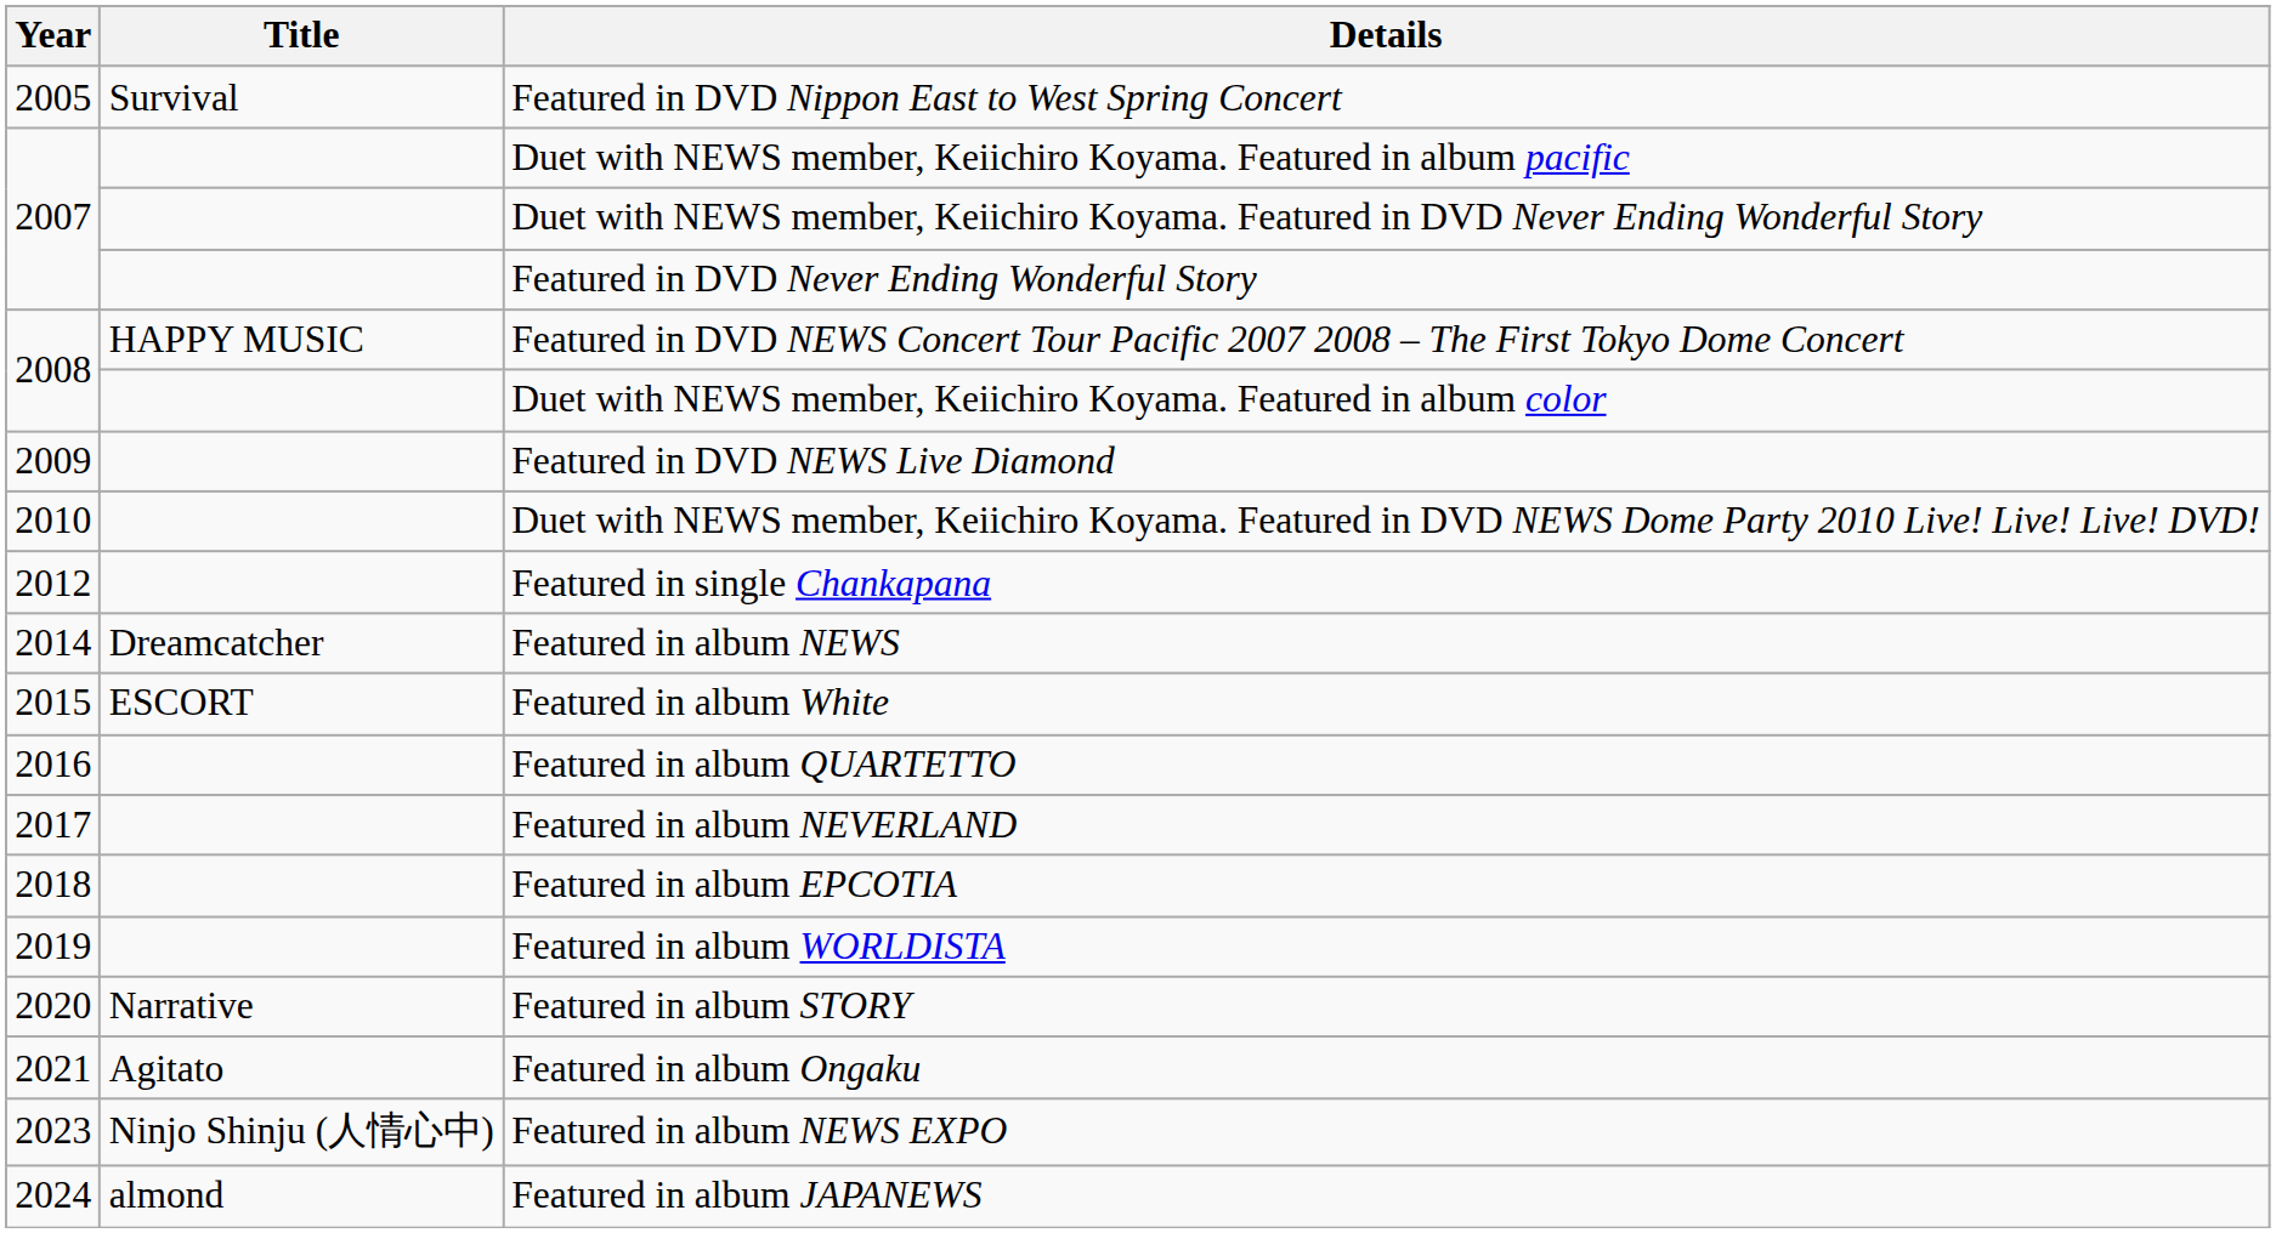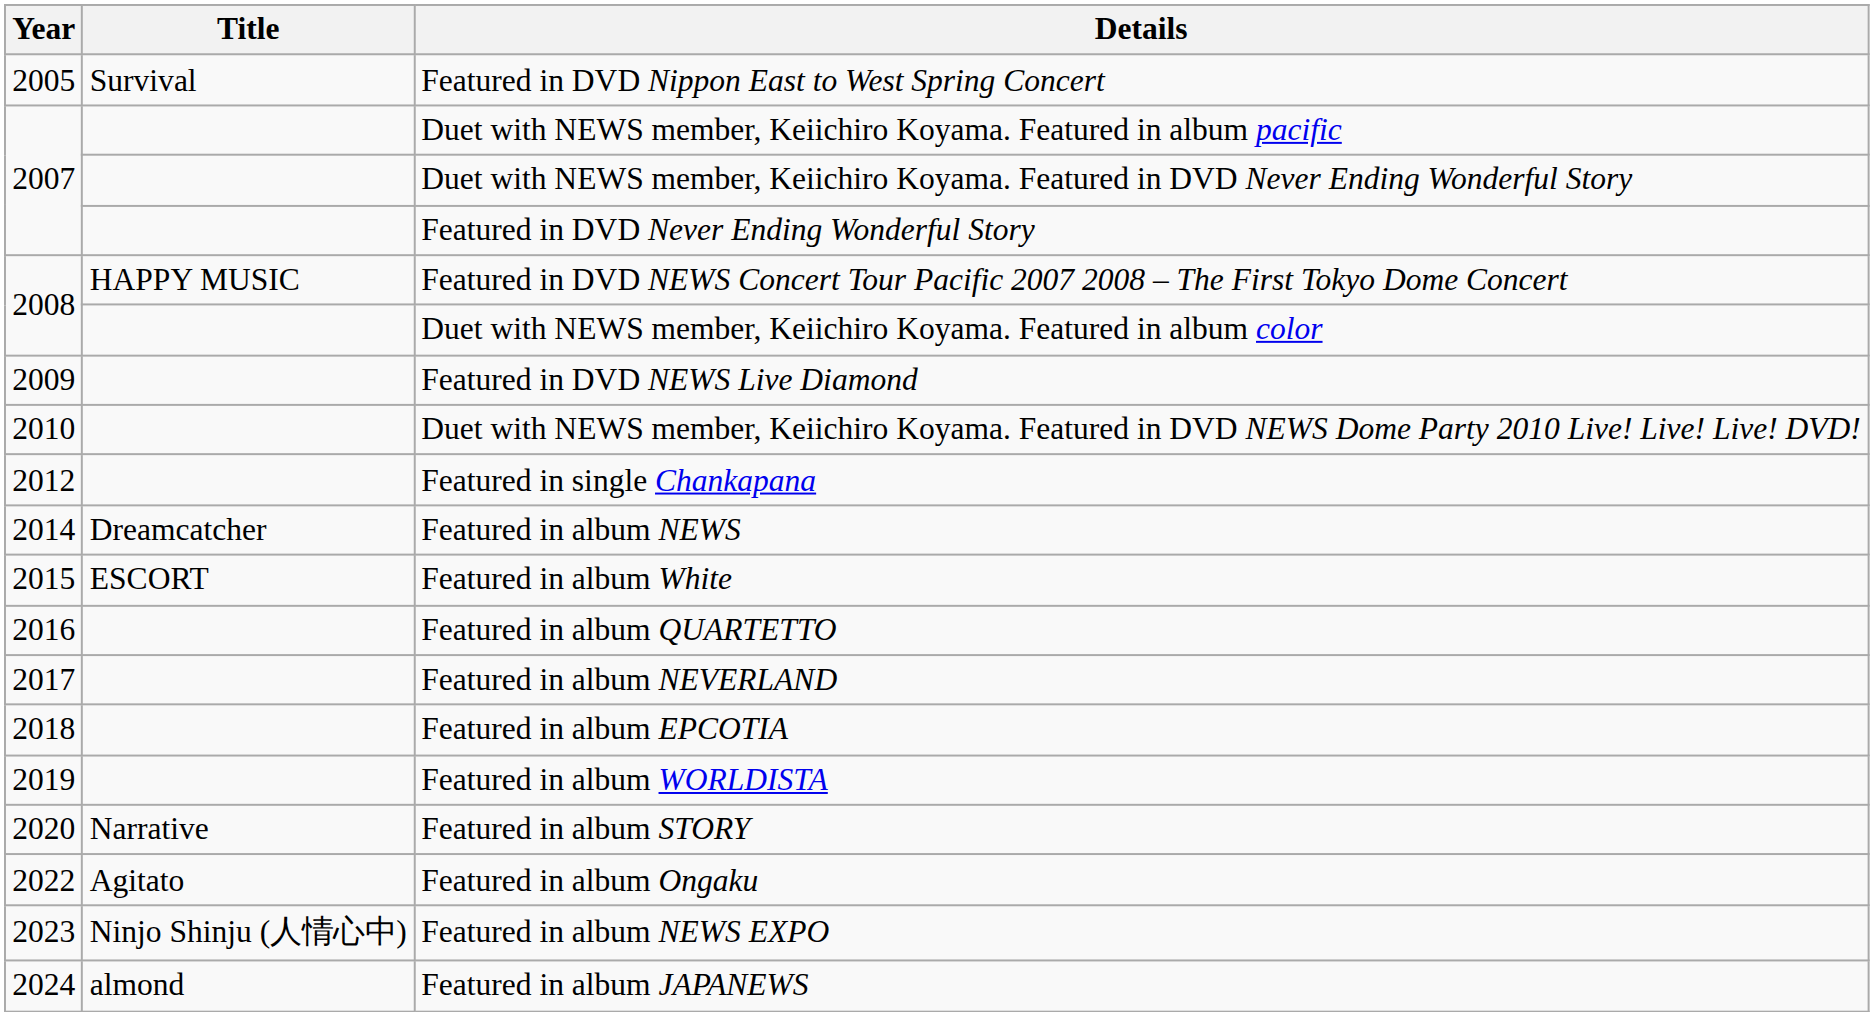 <table class="wikitable">
 <tr>
 <th>Year</th>
 <th>Title</th>
 <th>Details</th>
 </tr>
 <tr>
 <td>2005</td>
 <td>Survival</td>
 <td>Featured in DVD <em>Nippon East to West Spring Concert</em></td>
 </tr>
 <tr>
 <td rowspan="3">2007</td>
 <td></td>
 <td>Duet with NEWS member, Keiichiro Koyama. Featured in album <em><a href='#'>pacific</a></em></td>
 </tr>
 <tr>
 <td></td>
 <td>Duet with NEWS member, Keiichiro Koyama. Featured in DVD <em>Never Ending Wonderful Story</em></td>
 </tr>
 <tr>
 <td></td>
 <td>Featured in DVD <em>Never Ending Wonderful Story</em></td>
 </tr>
 <tr>
 <td rowspan="2">2008</td>
 <td>HAPPY MUSIC</td>
 <td>Featured in DVD <em>NEWS Concert Tour Pacific 2007 2008 – The First Tokyo Dome Concert</em></td>
 </tr>
 <tr>
 <td></td>
 <td>Duet with NEWS member, Keiichiro Koyama. Featured in album <em><a href='#'>color</a></em></td>
 </tr>
 <tr>
 <td>2009</td>
 <td></td>
 <td>Featured in DVD <em>NEWS Live Diamond</em></td>
 </tr>
 <tr>
 <td>2010</td>
 <td></td>
 <td>Duet with NEWS member, Keiichiro Koyama. Featured in DVD <em>NEWS Dome Party 2010 Live! Live! Live! DVD!</em></td>
 </tr>
 <tr>
 <td>2012</td>
 <td></td>
 <td>Featured in single <em><a href='#'>Chankapana</a></em></td>
 </tr>
 <tr>
 <td>2014</td>
 <td>Dreamcatcher</td>
 <td>Featured in album <em>NEWS</em></td>
 </tr>
 <tr>
 <td>2015</td>
 <td>ESCORT</td>
 <td>Featured in album <em>White</em></td>
 </tr>
 <tr>
 <td>2016</td>
 <td></td>
 <td>Featured in album <em>QUARTETTO</em></td>
 </tr>
 <tr>
 <td>2017</td>
 <td></td>
 <td>Featured in album <em>NEVERLAND</em></td>
 </tr>
 <tr>
 <td>2018</td>
 <td></td>
 <td>Featured in album <em>EPCOTIA</em></td>
 </tr>
 <tr>
 <td>2019</td>
 <td></td>
 <td>Featured in album <em><a href='#'>WORLDISTA</a></em></td>
 </tr>
 <tr>
 <td>2020</td>
 <td>Narrative</td>
 <td>Featured in album <em>STORY</em></td>
 </tr>
 <tr>
-<td>2021</td>
+<td>2022</td>
 <td>Agitato</td>
 <td>Featured in album <em>Ongaku</em></td>
 </tr>
 <tr>
 <td>2023</td>
 <td>Ninjo Shinju (人情心中)</td>
 <td>Featured in album <em>NEWS EXPO</em></td>
 </tr>
 <tr>
 <td>2024</td>
 <td>almond</td>
 <td>Featured in album <em>JAPANEWS</em></td>
 </tr>
 </table>
